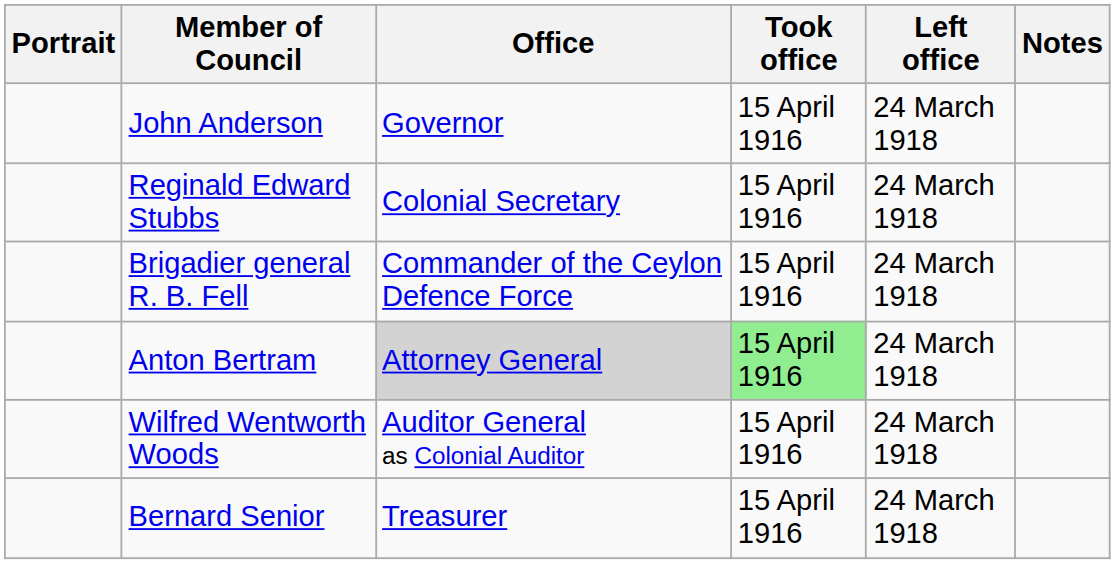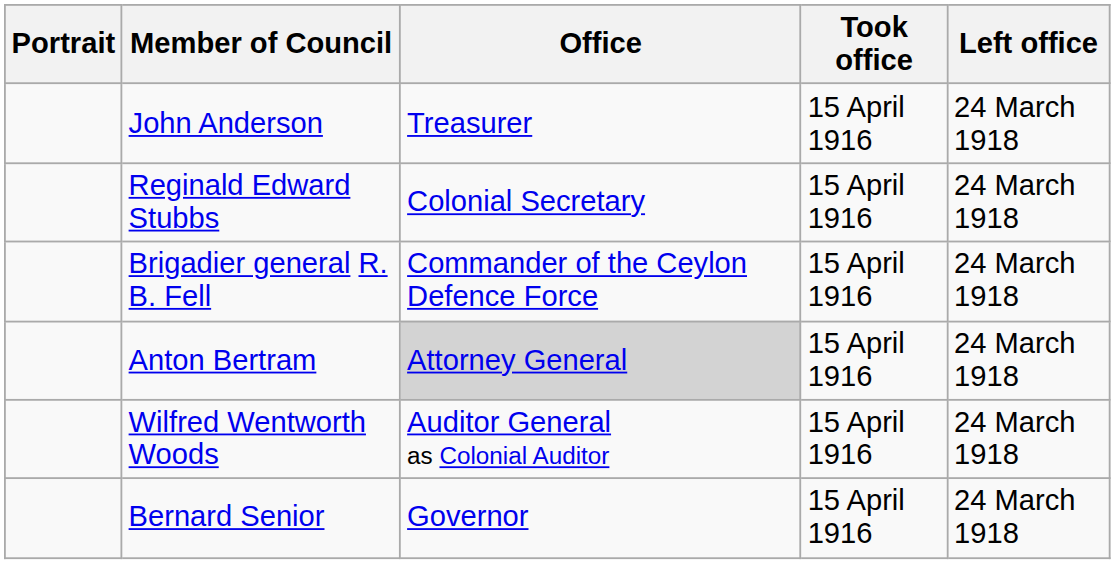 <table class="wikitable sortable" text-align:center">
 <tr>
 <th>Portrait</th>
 <th>Member of Council</th>
 <th>Office</th>
 <th>Took office</th>
 <th>Left office</th>
-<th>Notes</th>
 </tr>
 <tr>
 <td></td>
 <td><a href='#'>John Anderson</a></td>
-<td><a href='#'>Governor</a></td>
+<td><a href='#'>Treasurer</a></td>
 <td>15 April 1916</td>
 <td>24 March 1918</td>
-<td></td>
 </tr>
 <tr>
 <td></td>
 <td><a href='#'>Reginald Edward Stubbs</a></td>
 <td><a href='#'>Colonial Secretary</a></td>
 <td>15 April 1916</td>
 <td>24 March 1918</td>
-<td></td>
 </tr>
 <tr>
 <td></td>
 <td><a href='#'>Brigadier general</a> <a href='#'>R. B. Fell</a></td>
 <td><a href='#'>Commander of the Ceylon Defence Force</a></td>
 <td>15 April 1916</td>
 <td>24 March 1918</td>
-<td></td>
 </tr>
 <tr>
 <td></td>
 <td><a href='#'>Anton Bertram</a></td>
 <td style="background: lightgrey;"><a href='#'>Attorney General</a></td>
-<td style="background: lightgreen;">15 April 1916</td>
+<td>15 April 1916</td>
 <td>24 March 1918</td>
-<td></td>
 </tr>
 <tr>
 <td></td>
 <td><a href='#'>Wilfred Wentworth Woods</a></td>
 <td><a href='#'>Auditor General</a><br><small>as <a href='#'>Colonial Auditor</a></small></td>
 <td>15 April 1916</td>
 <td>24 March 1918</td>
-<td></td>
 </tr>
 <tr>
 <td></td>
 <td><a href='#'>Bernard Senior</a></td>
-<td><a href='#'>Treasurer</a></td>
+<td><a href='#'>Governor</a></td>
 <td>15 April 1916</td>
 <td>24 March 1918</td>
-<td></td>
 </tr>
 </table>
